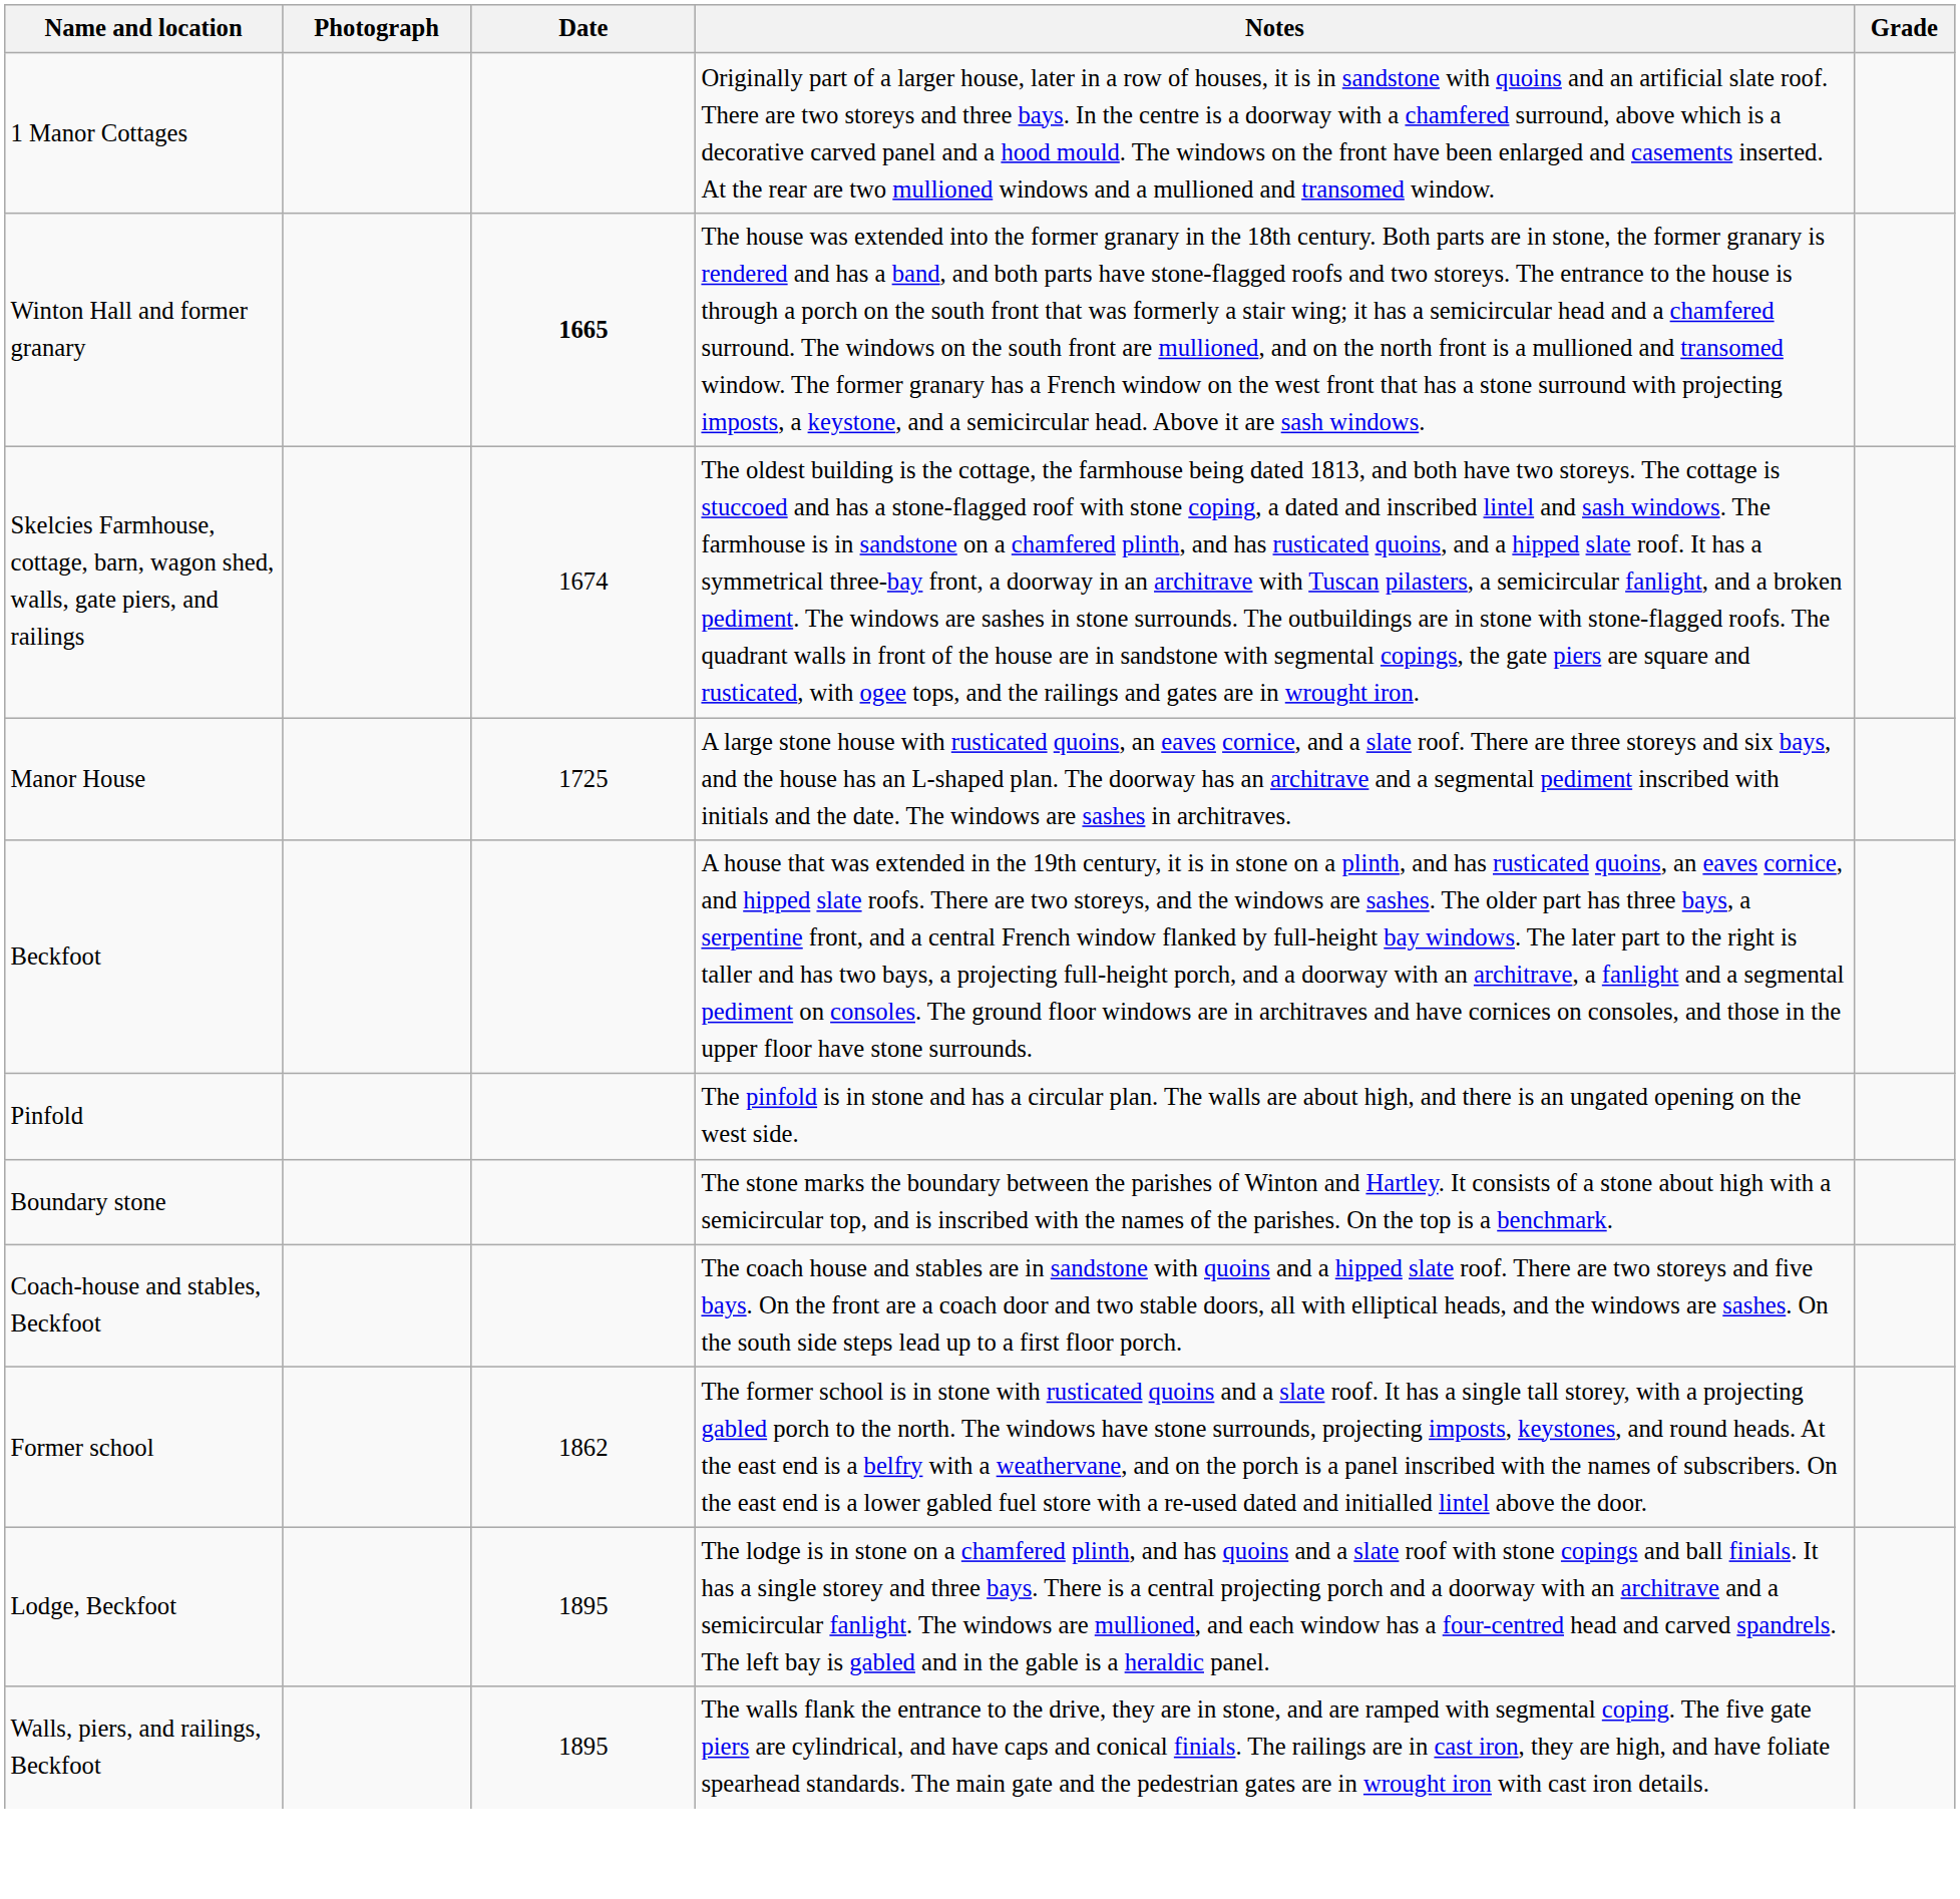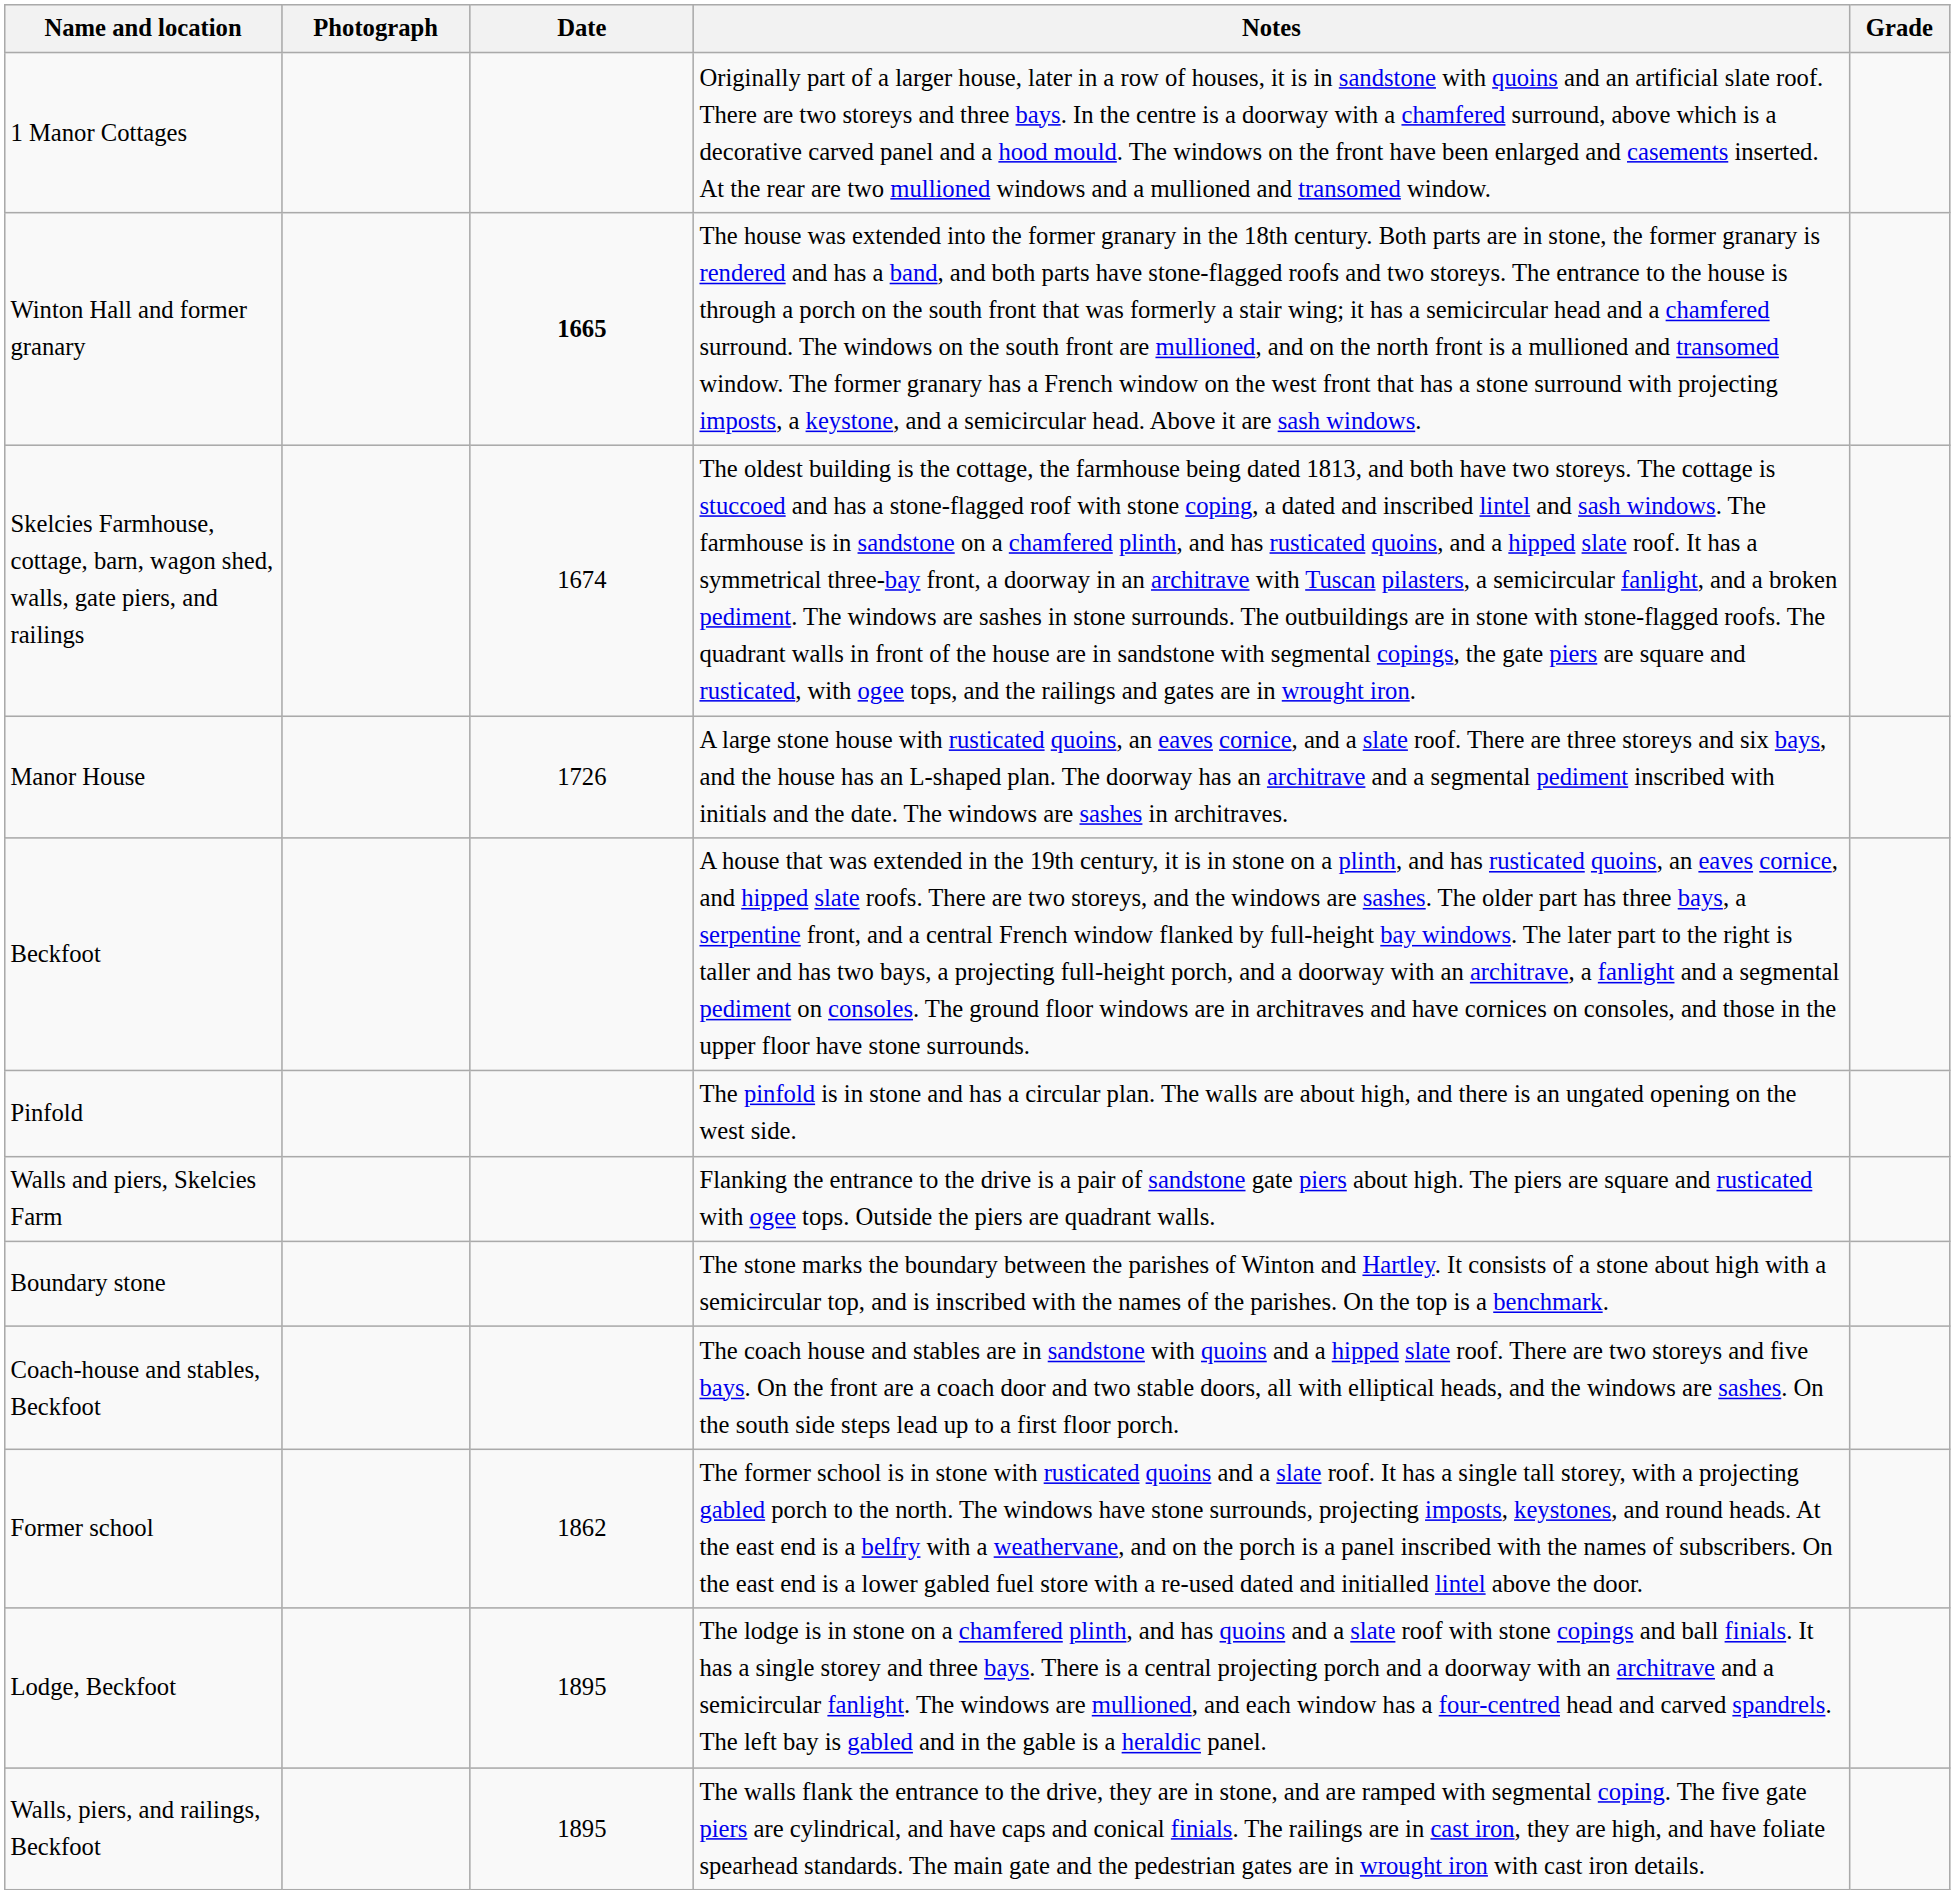 <table class="wikitable sortable plainrowheaders" style="width:100%; border:0; text-align:left; line-height:150%;">
 <tr>
 <th scope="col"  style="width:150px">Name and location</th>
 <th scope="col"  style="width:100px" class="unsortable">Photograph</th>
 <th scope="col"  style="width:120px">Date</th>
 <th scope="col"  style="width:650px" class="unsortable">Notes</th>
 <th scope="col"  style="width:50px">Grade</th>
 </tr>
 <tr>
 <td>1 Manor Cottages<br><small></small></td>
 <td></td>
 <td align="center"></td>
 <td>Originally part of a larger house, later in a row of houses, it is in <a href='#'>sandstone</a> with <a href='#'>quoins</a> and an artificial slate roof.  There are two storeys and three <a href='#'>bays</a>.  In the centre is a doorway with a <a href='#'>chamfered</a> surround, above which is a decorative carved panel and a <a href='#'>hood mould</a>.  The windows on the front have been enlarged and <a href='#'>casements</a> inserted.  At the rear are two <a href='#'>mullioned</a> windows and a mullioned and <a href='#'>transomed</a> window.</td>
 <td align="center" ></td>
 </tr>
 <tr>
 <td>Winton Hall and former granary<br><small></small></td>
 <td></td>
 <td align="center"><strong>1665</strong></td>
 <td>The house was extended into the former granary in the 18th century.  Both parts are in stone, the former granary is <a href='#'>rendered</a> and has a <a href='#'>band</a>, and both parts have stone-flagged roofs and two storeys.  The entrance to the house is through a porch on the south front that was formerly a stair wing; it has a semicircular head and a <a href='#'>chamfered</a> surround.  The windows on the south front are <a href='#'>mullioned</a>, and on the north front is a mullioned and <a href='#'>transomed</a> window.  The former granary has a French window on the west front that has a stone surround with projecting <a href='#'>imposts</a>, a <a href='#'>keystone</a>, and a semicircular head.  Above it are <a href='#'>sash windows</a>.</td>
 <td align="center" ></td>
 </tr>
 <tr>
 <td>Skelcies Farmhouse, cottage, barn, wagon shed, walls, gate piers, and railings<br><small></small></td>
 <td></td>
 <td align="center">1674</td>
 <td>The oldest building is the cottage, the farmhouse being dated 1813, and both have two storeys.  The cottage is <a href='#'>stuccoed</a> and has a stone-flagged roof with stone <a href='#'>coping</a>, a dated and inscribed <a href='#'>lintel</a> and <a href='#'>sash windows</a>.  The farmhouse is in <a href='#'>sandstone</a> on a <a href='#'>chamfered</a> <a href='#'>plinth</a>, and has <a href='#'>rusticated</a> <a href='#'>quoins</a>, and a <a href='#'>hipped</a> <a href='#'>slate</a> roof.  It has a symmetrical three-<a href='#'>bay</a> front, a doorway in an <a href='#'>architrave</a> with <a href='#'>Tuscan</a> <a href='#'>pilasters</a>, a semicircular <a href='#'>fanlight</a>, and a broken <a href='#'>pediment</a>.  The windows are sashes in stone surrounds.  The outbuildings are in stone with stone-flagged roofs.  The quadrant walls in front of the house are in sandstone with segmental <a href='#'>copings</a>, the gate <a href='#'>piers</a> are square and <a href='#'>rusticated</a>, with <a href='#'>ogee</a> tops, and the railings and gates are in <a href='#'>wrought iron</a>.</td>
 <td align="center" ></td>
 </tr>
 <tr>
 <td>Manor House<br><small></small></td>
 <td></td>
-<td align="center">1725</td>
+<td align="center">1726</td>
 <td>A large stone house with <a href='#'>rusticated</a> <a href='#'>quoins</a>, an <a href='#'>eaves</a> <a href='#'>cornice</a>, and a <a href='#'>slate</a> roof.  There are three storeys and six <a href='#'>bays</a>, and the house has an L-shaped plan.  The doorway has an <a href='#'>architrave</a> and a segmental <a href='#'>pediment</a> inscribed with initials and the date.  The windows are <a href='#'>sashes</a> in architraves.</td>
 <td align="center" ></td>
 </tr>
 <tr>
 <td>Beckfoot<br><small></small></td>
 <td></td>
 <td align="center"></td>
 <td>A house that was extended in the 19th century, it is in stone on a <a href='#'>plinth</a>, and has <a href='#'>rusticated</a> <a href='#'>quoins</a>, an <a href='#'>eaves</a> <a href='#'>cornice</a>, and <a href='#'>hipped</a> <a href='#'>slate</a> roofs.  There are two storeys, and the windows are <a href='#'>sashes</a>.  The older part has three <a href='#'>bays</a>, a <a href='#'>serpentine</a> front, and a central French window flanked by full-height <a href='#'>bay windows</a>.  The later part to the right is taller and has two bays, a projecting full-height porch, and a doorway with an <a href='#'>architrave</a>, a <a href='#'>fanlight</a> and a segmental <a href='#'>pediment</a> on <a href='#'>consoles</a>.  The ground floor windows are in architraves and have cornices on consoles, and those in the upper floor have stone surrounds.</td>
 <td align="center" ></td>
 </tr>
 <tr>
 <td>Pinfold<br><small></small></td>
 <td></td>
 <td align="center"></td>
 <td>The <a href='#'>pinfold</a> is in stone and has a circular plan.  The walls are about  high, and there is an ungated opening on the west side.</td>
+<td align="center" ></td>
+</tr>
+<tr>
+<td>Walls and piers, Skelcies Farm<br><small></small></td>
+<td></td>
+<td align="center"></td>
+<td>Flanking the entrance to the drive is a pair of <a href='#'>sandstone</a> gate <a href='#'>piers</a> about  high.  The piers are square and <a href='#'>rusticated</a> with <a href='#'>ogee</a> tops.  Outside the piers are quadrant walls.</td>
 <td align="center" ></td>
 </tr>
 <tr>
 <td>Boundary stone<br><small></small></td>
 <td></td>
 <td align="center"></td>
 <td>The stone marks the boundary between the parishes of Winton and <a href='#'>Hartley</a>.  It consists of a stone about  high with a semicircular top, and is inscribed with the names of the parishes.  On the top is a <a href='#'>benchmark</a>.</td>
 <td align="center" ></td>
 </tr>
 <tr>
 <td>Coach-house and stables, Beckfoot<br><small></small></td>
 <td></td>
 <td align="center"></td>
 <td>The coach house and stables are in <a href='#'>sandstone</a> with <a href='#'>quoins</a> and a <a href='#'>hipped</a> <a href='#'>slate</a> roof.  There are two storeys and five <a href='#'>bays</a>.  On the front are a coach door and two stable doors, all with elliptical heads, and the windows are <a href='#'>sashes</a>.  On the south side steps lead up to a first floor porch.</td>
 <td align="center" ></td>
 </tr>
 <tr>
 <td>Former school<br><small></small></td>
 <td></td>
 <td align="center">1862</td>
 <td>The former school is in stone with <a href='#'>rusticated</a> <a href='#'>quoins</a> and a <a href='#'>slate</a> roof.  It has a single tall storey, with a projecting <a href='#'>gabled</a> porch to the north.  The windows have stone surrounds, projecting <a href='#'>imposts</a>, <a href='#'>keystones</a>, and round heads.  At the east end is a <a href='#'>belfry</a> with a <a href='#'>weathervane</a>, and on the porch is a panel inscribed with the names of subscribers.  On the east end is a lower gabled fuel store with a re-used dated and initialled <a href='#'>lintel</a> above the door.</td>
 <td align="center" ></td>
 </tr>
 <tr>
 <td>Lodge, Beckfoot<br><small></small></td>
 <td></td>
 <td align="center">1895</td>
 <td>The lodge is in stone on a <a href='#'>chamfered</a> <a href='#'>plinth</a>, and has <a href='#'>quoins</a> and a <a href='#'>slate</a> roof with stone <a href='#'>copings</a> and ball <a href='#'>finials</a>.  It has a single storey and three <a href='#'>bays</a>.  There is a central projecting porch and a doorway with an <a href='#'>architrave</a> and a semicircular <a href='#'>fanlight</a>.  The windows are <a href='#'>mullioned</a>, and each window has a <a href='#'>four-centred</a> head and carved <a href='#'>spandrels</a>.  The left bay is <a href='#'>gabled</a> and in the gable is a <a href='#'>heraldic</a> panel.</td>
 <td align="center" ></td>
 </tr>
 <tr>
 <td>Walls, piers, and railings, Beckfoot<br><small></small></td>
 <td></td>
 <td align="center">1895</td>
 <td>The walls flank the entrance to the drive, they are in stone, and are ramped with segmental <a href='#'>coping</a>.  The five gate <a href='#'>piers</a> are cylindrical, and have caps and conical <a href='#'>finials</a>.  The railings are in <a href='#'>cast iron</a>, they are  high, and have foliate spearhead standards.  The main gate and the pedestrian gates are in <a href='#'>wrought iron</a> with cast iron details.</td>
 <td align="center" ></td>
 </tr>
 <tr>
 </tr>
 </table>
